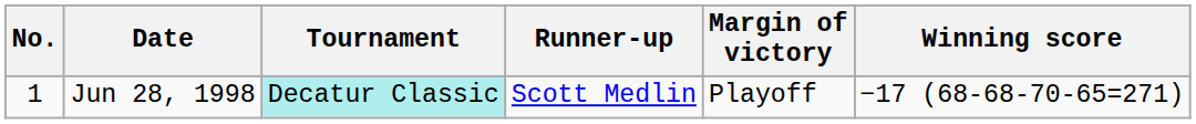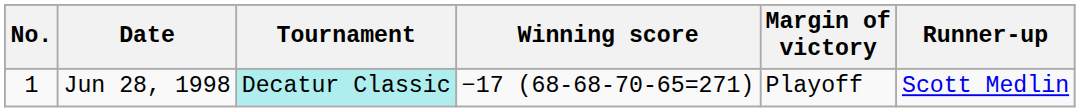 <table class="wikitable" style="font-size:95%;">
 <tr>
 <th>No.</th>
 <th>Date</th>
 <th>Tournament</th>
+<th>Winning score</th>
+<th>Margin of<br>victory</th>
 <th>Runner-up</th>
-<th>Margin of<br>victory</th>
-<th>Winning score</th>
 </tr>
 <tr>
 <td align=center>1</td>
 <td align=right>Jun 28, 1998</td>
 <td style="background: paleturquoise;">Decatur Classic</td>
+<td>−17 (68-68-70-65=271)</td>
+<td>Playoff</td>
 <td> <a href='#'>Scott Medlin</a></td>
-<td>Playoff</td>
-<td>−17 (68-68-70-65=271)</td>
 </tr>
 </table>
